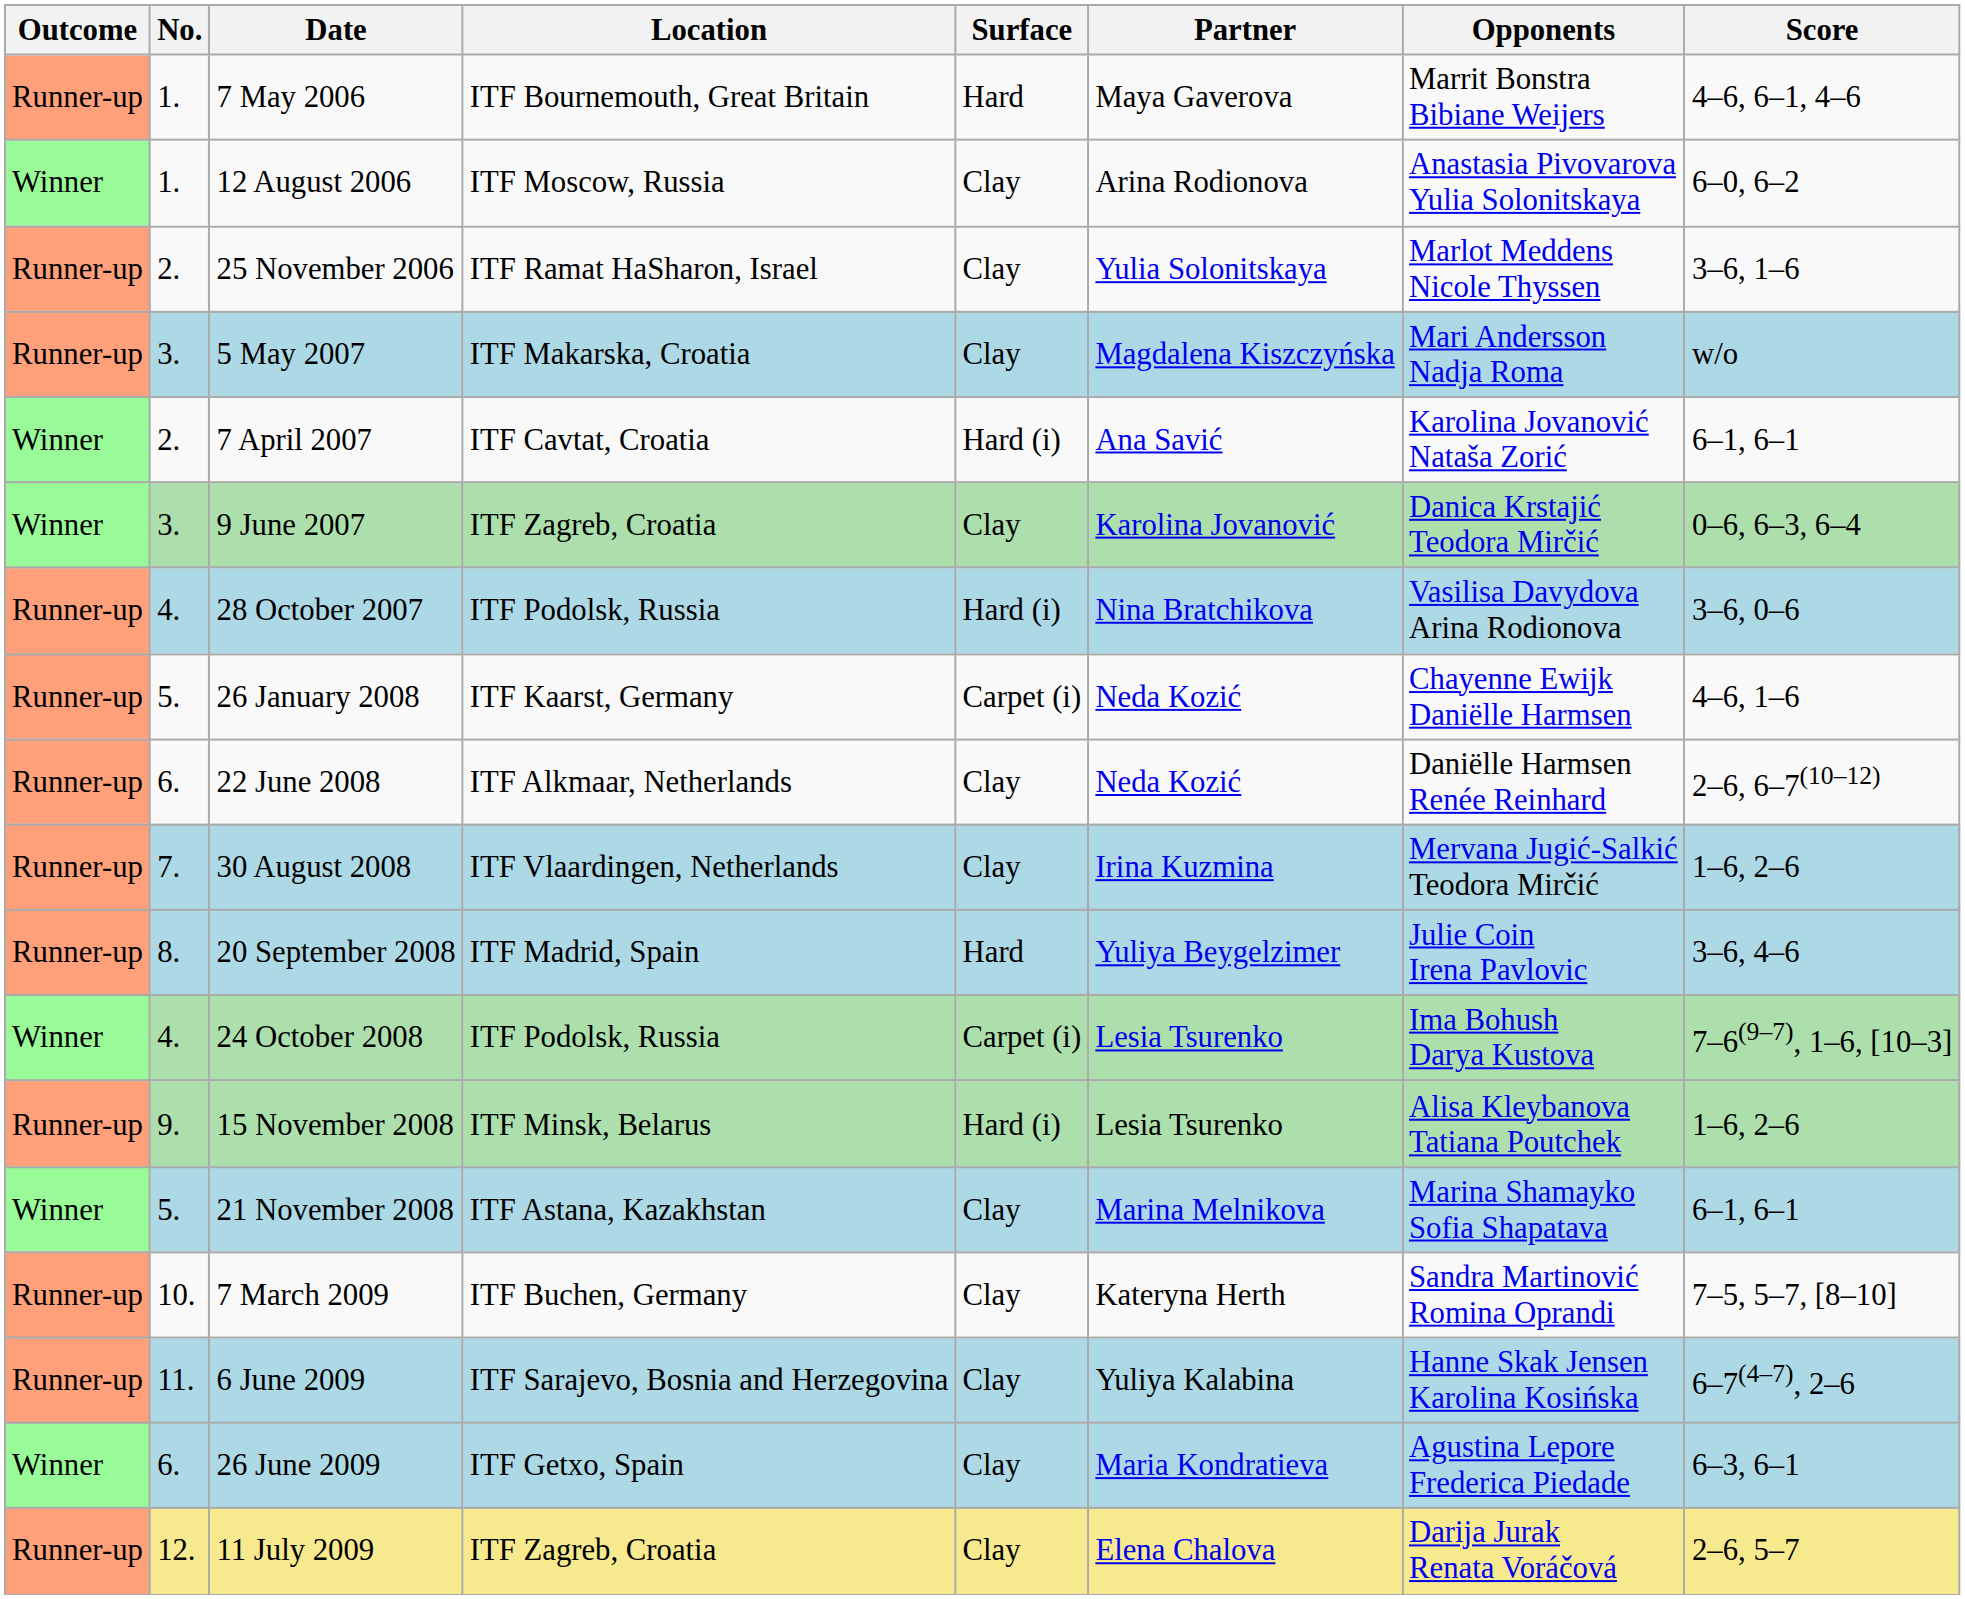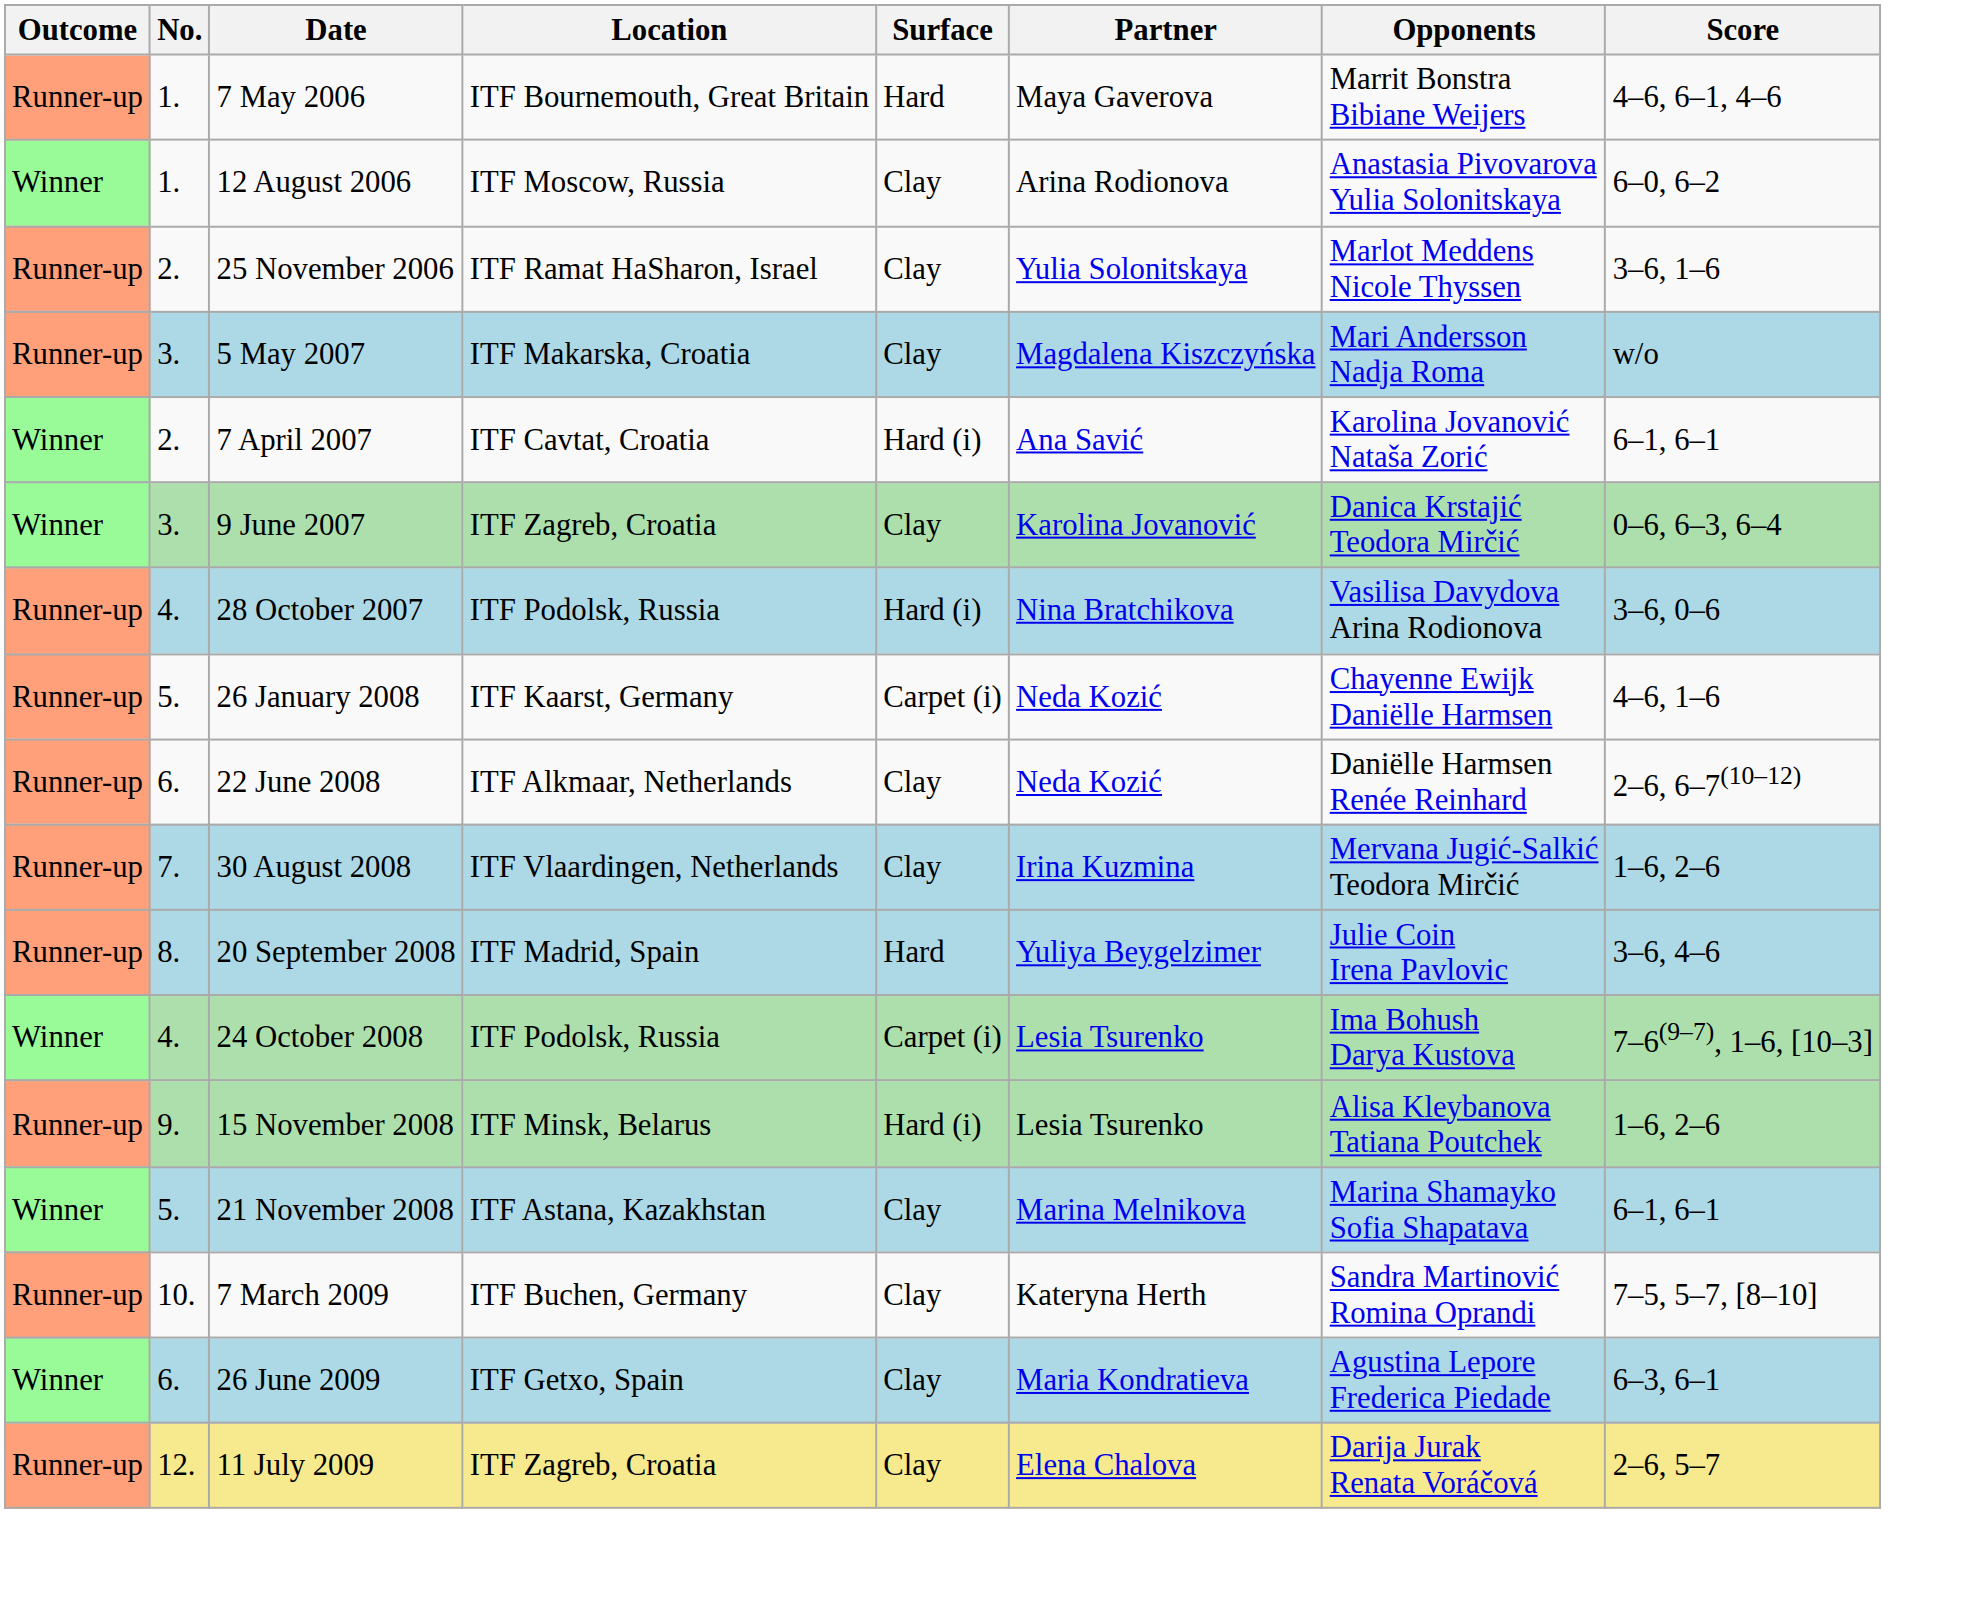 <table class="sortable wikitable" style="font-size:97%;">
 <tr>
 <th>Outcome</th>
 <th>No.</th>
 <th>Date</th>
 <th>Location</th>
 <th>Surface</th>
 <th>Partner</th>
 <th>Opponents</th>
 <th>Score</th>
 </tr>
 <tr>
 <td style="background:#ffa07a;">Runner-up</td>
 <td>1.</td>
 <td>7 May 2006</td>
 <td>ITF Bournemouth, Great Britain</td>
 <td>Hard</td>
 <td> Maya Gaverova</td>
 <td> Marrit Bonstra <br>  <a href='#'>Bibiane Weijers</a></td>
 <td>4–6, 6–1, 4–6</td>
 </tr>
 <tr>
 <td bgcolor="98FB98">Winner</td>
 <td>1.</td>
 <td>12 August 2006</td>
 <td>ITF Moscow, Russia</td>
 <td>Clay</td>
 <td> Arina Rodionova</td>
 <td> <a href='#'>Anastasia Pivovarova</a> <br>  <a href='#'>Yulia Solonitskaya</a></td>
 <td>6–0, 6–2</td>
 </tr>
 <tr>
 <td style="background:#ffa07a;">Runner-up</td>
 <td>2.</td>
 <td>25 November 2006</td>
 <td>ITF Ramat HaSharon, Israel</td>
 <td>Clay</td>
 <td> <a href='#'>Yulia Solonitskaya</a></td>
 <td> <a href='#'>Marlot Meddens</a> <br>  <a href='#'>Nicole Thyssen</a></td>
 <td>3–6, 1–6</td>
 </tr>
 <tr style="background:lightblue;">
 <td style="background:#ffa07a;">Runner-up</td>
 <td>3.</td>
 <td>5 May 2007</td>
 <td>ITF Makarska, Croatia</td>
 <td>Clay</td>
 <td> <a href='#'>Magdalena Kiszczyńska</a></td>
 <td> <a href='#'>Mari Andersson</a> <br>  <a href='#'>Nadja Roma</a></td>
 <td>w/o</td>
 </tr>
 <tr>
 <td bgcolor="98FB98">Winner</td>
 <td>2.</td>
 <td>7 April 2007</td>
 <td>ITF Cavtat, Croatia</td>
 <td>Hard (i)</td>
 <td> <a href='#'>Ana Savić</a></td>
 <td> <a href='#'>Karolina Jovanović</a> <br>  <a href='#'>Nataša Zorić</a></td>
 <td>6–1, 6–1</td>
 </tr>
 <tr bgcolor="#ADDFAD">
 <td bgcolor="98FB98">Winner</td>
 <td>3.</td>
 <td>9 June 2007</td>
 <td>ITF Zagreb, Croatia</td>
 <td>Clay</td>
 <td> <a href='#'>Karolina Jovanović</a></td>
 <td> <a href='#'>Danica Krstajić</a> <br>  <a href='#'>Teodora Mirčić</a></td>
 <td>0–6, 6–3, 6–4</td>
 </tr>
 <tr style="background:lightblue;">
 <td style="background:#ffa07a;">Runner-up</td>
 <td>4.</td>
 <td>28 October 2007</td>
 <td>ITF Podolsk, Russia</td>
 <td>Hard (i)</td>
 <td> <a href='#'>Nina Bratchikova</a></td>
 <td> <a href='#'>Vasilisa Davydova</a> <br>  Arina Rodionova</td>
 <td>3–6, 0–6</td>
 </tr>
 <tr>
 <td style="background:#ffa07a;">Runner-up</td>
 <td>5.</td>
 <td>26 January 2008</td>
 <td>ITF Kaarst, Germany</td>
 <td>Carpet (i)</td>
 <td> <a href='#'>Neda Kozić</a></td>
 <td> <a href='#'>Chayenne Ewijk</a> <br>  <a href='#'>Daniëlle Harmsen</a></td>
 <td>4–6, 1–6</td>
 </tr>
 <tr>
 <td style="background:#ffa07a;">Runner-up</td>
 <td>6.</td>
 <td>22 June 2008</td>
 <td>ITF Alkmaar, Netherlands</td>
 <td>Clay</td>
 <td> <a href='#'>Neda Kozić</a></td>
 <td> Daniëlle Harmsen <br>  <a href='#'>Renée Reinhard</a></td>
 <td>2–6, 6–7<sup>(10–12)</sup></td>
 </tr>
 <tr style="background:lightblue;">
 <td style="background:#ffa07a;">Runner-up</td>
 <td>7.</td>
 <td>30 August 2008</td>
 <td>ITF Vlaardingen, Netherlands</td>
 <td>Clay</td>
 <td> <a href='#'>Irina Kuzmina</a></td>
 <td> <a href='#'>Mervana Jugić-Salkić</a> <br>  Teodora Mirčić</td>
 <td>1–6, 2–6</td>
 </tr>
 <tr style="background:lightblue;">
 <td style="background:#ffa07a;">Runner-up</td>
 <td>8.</td>
 <td>20 September 2008</td>
 <td>ITF Madrid, Spain</td>
 <td>Hard</td>
 <td> <a href='#'>Yuliya Beygelzimer</a></td>
 <td> <a href='#'>Julie Coin</a> <br>  <a href='#'>Irena Pavlovic</a></td>
 <td>3–6, 4–6</td>
 </tr>
 <tr bgcolor="#ADDFAD">
 <td bgcolor="98FB98">Winner</td>
 <td>4.</td>
 <td>24 October 2008</td>
 <td>ITF Podolsk, Russia</td>
 <td>Carpet (i)</td>
 <td> <a href='#'>Lesia Tsurenko</a></td>
 <td> <a href='#'>Ima Bohush</a> <br>  <a href='#'>Darya Kustova</a></td>
 <td>7–6<sup>(9–7)</sup>, 1–6, [10–3]</td>
 </tr>
 <tr bgcolor="#ADDFAD">
 <td style="background:#ffa07a;">Runner-up</td>
 <td>9.</td>
 <td>15 November 2008</td>
 <td>ITF Minsk, Belarus</td>
 <td>Hard (i)</td>
 <td> Lesia Tsurenko</td>
 <td> <a href='#'>Alisa Kleybanova</a> <br>  <a href='#'>Tatiana Poutchek</a></td>
 <td>1–6, 2–6</td>
 </tr>
 <tr style="background:lightblue;">
 <td bgcolor="98FB98">Winner</td>
 <td>5.</td>
 <td>21 November 2008</td>
 <td>ITF Astana, Kazakhstan</td>
 <td>Clay</td>
 <td> <a href='#'>Marina Melnikova</a></td>
 <td> <a href='#'>Marina Shamayko</a> <br>  <a href='#'>Sofia Shapatava</a></td>
 <td>6–1, 6–1</td>
 </tr>
 <tr>
 <td style="background:#ffa07a;">Runner-up</td>
 <td>10.</td>
 <td>7 March 2009</td>
 <td>ITF Buchen, Germany</td>
 <td>Clay</td>
 <td> Kateryna Herth</td>
 <td> <a href='#'>Sandra Martinović</a> <br>  <a href='#'>Romina Oprandi</a></td>
 <td>7–5, 5–7, [8–10]</td>
 </tr>
 <tr style="background:lightblue;">
-<td style="background:#ffa07a;">Runner-up</td>
-<td>11.</td>
-<td>6 June 2009</td>
-<td>ITF Sarajevo, Bosnia and Herzegovina</td>
-<td>Clay</td>
-<td> Yuliya Kalabina</td>
-<td> <a href='#'>Hanne Skak Jensen</a> <br>  <a href='#'>Karolina Kosińska</a></td>
-<td>6–7<sup>(4–7)</sup>, 2–6</td>
-</tr>
-<tr style="background:lightblue;">
 <td bgcolor="98FB98">Winner</td>
 <td>6.</td>
 <td>26 June 2009</td>
 <td>ITF Getxo, Spain</td>
 <td>Clay</td>
 <td> <a href='#'>Maria Kondratieva</a></td>
 <td> <a href='#'>Agustina Lepore</a> <br>  <a href='#'>Frederica Piedade</a></td>
 <td>6–3, 6–1</td>
 </tr>
 <tr bgcolor="#F7E98E">
 <td style="background:#ffa07a;">Runner-up</td>
 <td>12.</td>
 <td>11 July 2009</td>
 <td>ITF Zagreb, Croatia</td>
 <td>Clay</td>
 <td> <a href='#'>Elena Chalova</a></td>
 <td> <a href='#'>Darija Jurak</a> <br>  <a href='#'>Renata Voráčová</a></td>
 <td>2–6, 5–7</td>
 </tr>
 </table>
